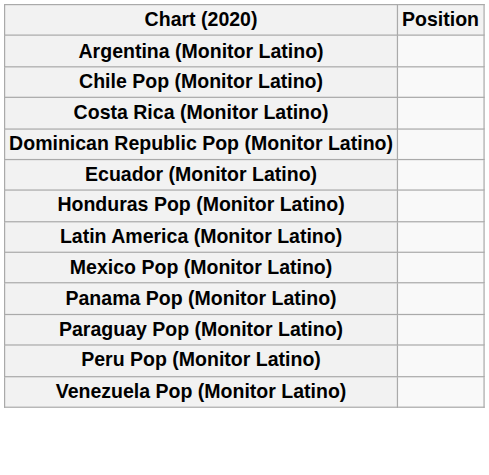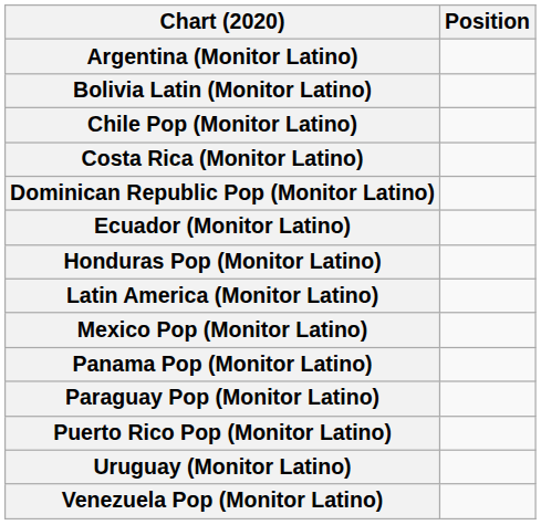 <table class="wikitable plainrowheaders sortable" style="text-align:center">
 <tr>
 <th scope="col">Chart (2020)</th>
 <th scope="col">Position</th>
 </tr>
 <tr>
 <th scope="row">Argentina (Monitor Latino)</th>
+<td></td>
+</tr>
+<tr>
+<th scope="row">Bolivia Latin (Monitor Latino)</th>
 <td></td>
 </tr>
 <tr>
 <th scope="row">Chile Pop (Monitor Latino)</th>
 <td></td>
 </tr>
 <tr>
 <th scope="row">Costa Rica (Monitor Latino)</th>
 <td></td>
 </tr>
 <tr>
 <th scope="row">Dominican Republic Pop (Monitor Latino)</th>
 <td></td>
 </tr>
 <tr>
 <th scope="row">Ecuador (Monitor Latino)</th>
 <td></td>
 </tr>
 <tr>
 <th scope="row">Honduras Pop (Monitor Latino)</th>
 <td></td>
 </tr>
 <tr>
 <th scope="row">Latin America (Monitor Latino)</th>
 <td></td>
 </tr>
 <tr>
 <th scope="row">Mexico Pop (Monitor Latino)</th>
 <td></td>
 </tr>
 <tr>
 <th scope="row">Panama Pop (Monitor Latino)</th>
 <td></td>
 </tr>
 <tr>
 <th scope="row">Paraguay Pop (Monitor Latino)</th>
 <td></td>
 </tr>
 <tr>
-<th scope="row">Peru Pop (Monitor Latino)</th>
+<th scope="row">Puerto Rico Pop (Monitor Latino)</th>
+<td></td>
+</tr>
+<tr>
+<th scope="row">Uruguay (Monitor Latino)</th>
 <td></td>
 </tr>
 <tr>
 <th scope="row">Venezuela Pop (Monitor Latino)</th>
 <td></td>
 </tr>
 </table>
